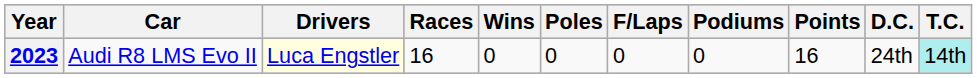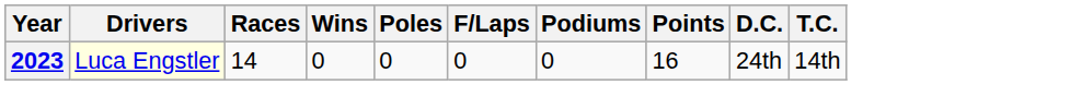 <table class="wikitable" style="font-size:85%">
 <tr valign="top">
 <th>Year</th>
-<th>Car</th>
 <th>Drivers</th>
 <th>Races</th>
 <th>Wins</th>
 <th>Poles</th>
 <th>F/Laps</th>
 <th>Podiums</th>
 <th>Points</th>
 <th>D.C.</th>
 <th>T.C.</th>
 </tr>
 <tr>
 <th><a href='#'>2023</a></th>
-<td><a href='#'>Audi R8 LMS Evo II</a></td>
 <td style="background: lightyellow;"> <a href='#'>Luca Engstler</a></td>
-<td>16</td>
+<td>14</td>
 <td>0</td>
 <td>0</td>
 <td>0</td>
 <td>0</td>
 <td>16</td>
 <td>24th</td>
-<td style="background: paleturquoise;">14th</td>
+<td>14th</td>
 </tr>
 </table>
